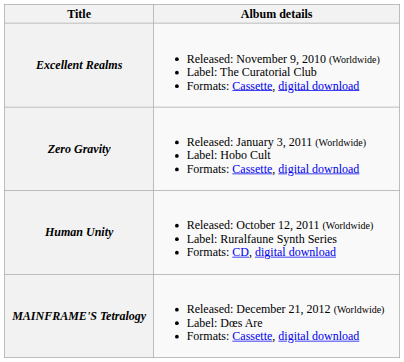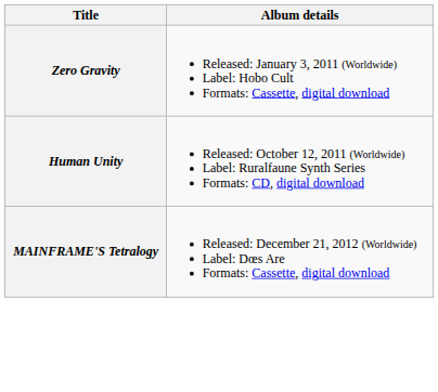 <table class="wikitable plainrowheaders">
 <tr>
 <th scope="col" style="width:12em;">Title</th>
 <th scope="col" style="width:20em;">Album details</th>
-</tr>
-<tr>
-<th scope="row"><em>Excellent Realms</em></th>
-<td><br><ul><li>Released: November 9, 2010 <small>(Worldwide)</small></li><li>Label: The Curatorial Club</li><li>Formats: <a href='#'>Cassette</a>, <a href='#'>digital download</a></li></ul></td>
 </tr>
 <tr>
 <th scope="row"><em>Zero Gravity</em></th>
 <td><br><ul><li>Released: January 3, 2011 <small>(Worldwide)</small></li><li>Label: Hobo Cult</li><li>Formats: <a href='#'>Cassette</a>, <a href='#'>digital download</a></li></ul></td>
 </tr>
 <tr>
 <th scope="row"><em>Human Unity</em></th>
 <td><br><ul><li>Released: October 12, 2011 <small>(Worldwide)</small></li><li>Label: Ruralfaune Synth Series</li><li>Formats: <a href='#'>CD</a>, <a href='#'>digital download</a></li></ul></td>
 </tr>
 <tr>
 <th scope="row"><em>MAINFRAME'S Tetralogy</em></th>
 <td><br><ul><li>Released: December 21, 2012 <small>(Worldwide)</small></li><li>Label: Dœs Are</li><li>Formats: <a href='#'>Cassette</a>, <a href='#'>digital download</a></li></ul></td>
 </tr>
 </table>
